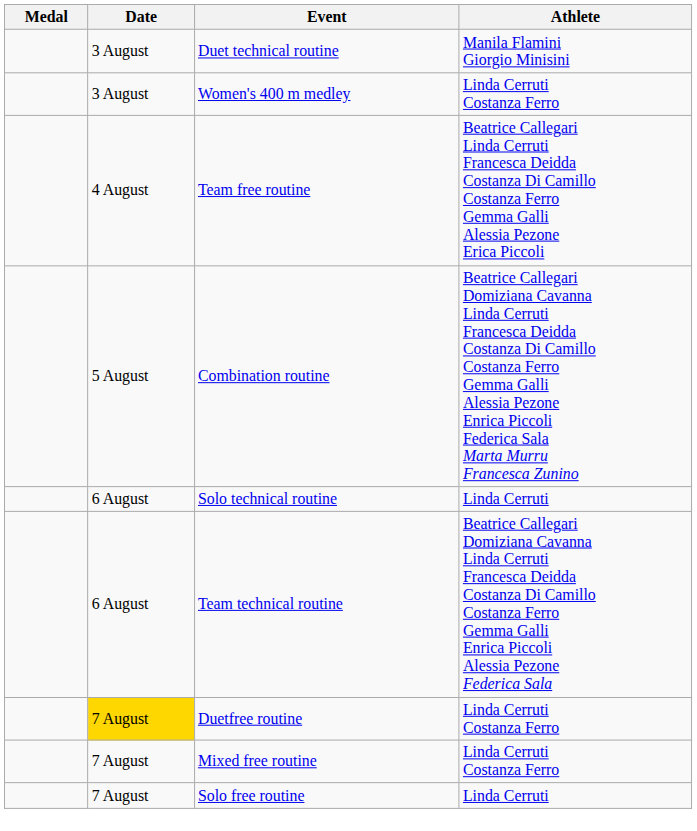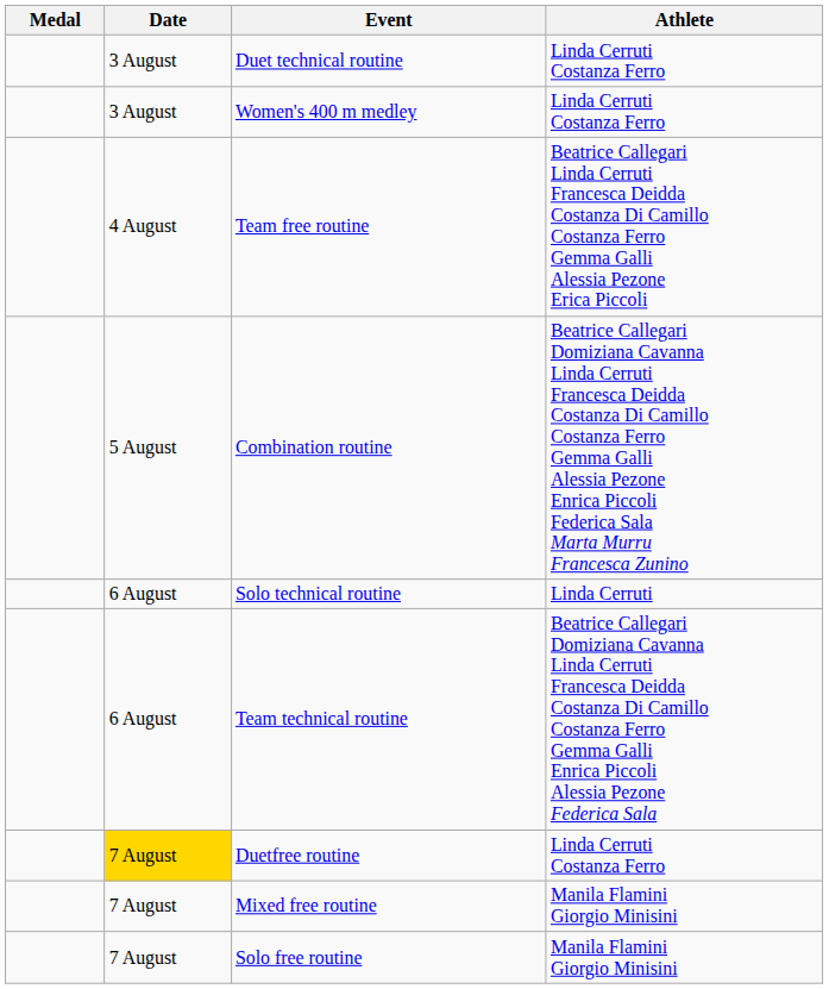 <table class="wikitable sortable" width=55% style="font-size:100%; text-align:left;">
 <tr>
 <th>Medal</th>
 <th>Date</th>
 <th>Event</th>
 <th>Athlete</th>
 </tr>
 <tr>
 <td></td>
 <td>3 August</td>
 <td><a href='#'>Duet technical routine</a></td>
-<td><a href='#'>Manila Flamini</a><br><a href='#'>Giorgio Minisini</a></td>
+<td><a href='#'>Linda Cerruti</a><br><a href='#'>Costanza Ferro</a></td>
 </tr>
 <tr>
 <td></td>
 <td>3 August</td>
 <td><a href='#'>Women's 400 m medley</a></td>
 <td><a href='#'>Linda Cerruti</a><br><a href='#'>Costanza Ferro</a></td>
 </tr>
 <tr>
 <td></td>
 <td>4 August</td>
 <td><a href='#'>Team free routine</a></td>
 <td><a href='#'>Beatrice Callegari</a><br><a href='#'>Linda Cerruti</a><br><a href='#'>Francesca Deidda</a><br><a href='#'>Costanza Di Camillo</a><br><a href='#'>Costanza Ferro</a><br><a href='#'>Gemma Galli</a><br><a href='#'>Alessia Pezone</a><br><a href='#'>Erica Piccoli</a></td>
 </tr>
 <tr>
 <td></td>
 <td>5 August</td>
 <td><a href='#'>Combination routine</a></td>
 <td><a href='#'>Beatrice Callegari</a><br><a href='#'>Domiziana Cavanna</a><br><a href='#'>Linda Cerruti</a><br><a href='#'>Francesca Deidda</a><br><a href='#'>Costanza Di Camillo</a><br><a href='#'>Costanza Ferro</a><br><a href='#'>Gemma Galli</a><br><a href='#'>Alessia Pezone</a><br><a href='#'>Enrica Piccoli</a><br><a href='#'>Federica Sala</a><br><em><a href='#'>Marta Murru</a></em><br><em><a href='#'>Francesca Zunino</a></em></td>
 </tr>
 <tr>
 <td></td>
 <td>6 August</td>
 <td><a href='#'>Solo technical routine</a></td>
 <td><a href='#'>Linda Cerruti</a></td>
 </tr>
 <tr>
 <td></td>
 <td>6 August</td>
 <td><a href='#'>Team technical routine</a></td>
 <td><a href='#'>Beatrice Callegari</a><br><a href='#'>Domiziana Cavanna</a><br><a href='#'>Linda Cerruti</a><br><a href='#'>Francesca Deidda</a><br><a href='#'>Costanza Di Camillo</a><br><a href='#'>Costanza Ferro</a><br><a href='#'>Gemma Galli</a><br><a href='#'>Enrica Piccoli</a><br><a href='#'>Alessia Pezone</a><br><em><a href='#'>Federica Sala</a></em></td>
 </tr>
 <tr>
 <td></td>
 <td style="background: gold;">7 August</td>
 <td><a href='#'>Duetfree routine</a></td>
 <td><a href='#'>Linda Cerruti</a><br><a href='#'>Costanza Ferro</a></td>
 </tr>
 <tr>
 <td></td>
 <td>7 August</td>
 <td><a href='#'>Mixed free routine</a></td>
-<td><a href='#'>Linda Cerruti</a><br><a href='#'>Costanza Ferro</a></td>
+<td><a href='#'>Manila Flamini</a><br><a href='#'>Giorgio Minisini</a></td>
 </tr>
 <tr>
 <td></td>
 <td>7 August</td>
 <td><a href='#'>Solo free routine</a></td>
-<td><a href='#'>Linda Cerruti</a></td>
+<td><a href='#'>Manila Flamini</a><br><a href='#'>Giorgio Minisini</a></td>
 </tr>
 </table>
